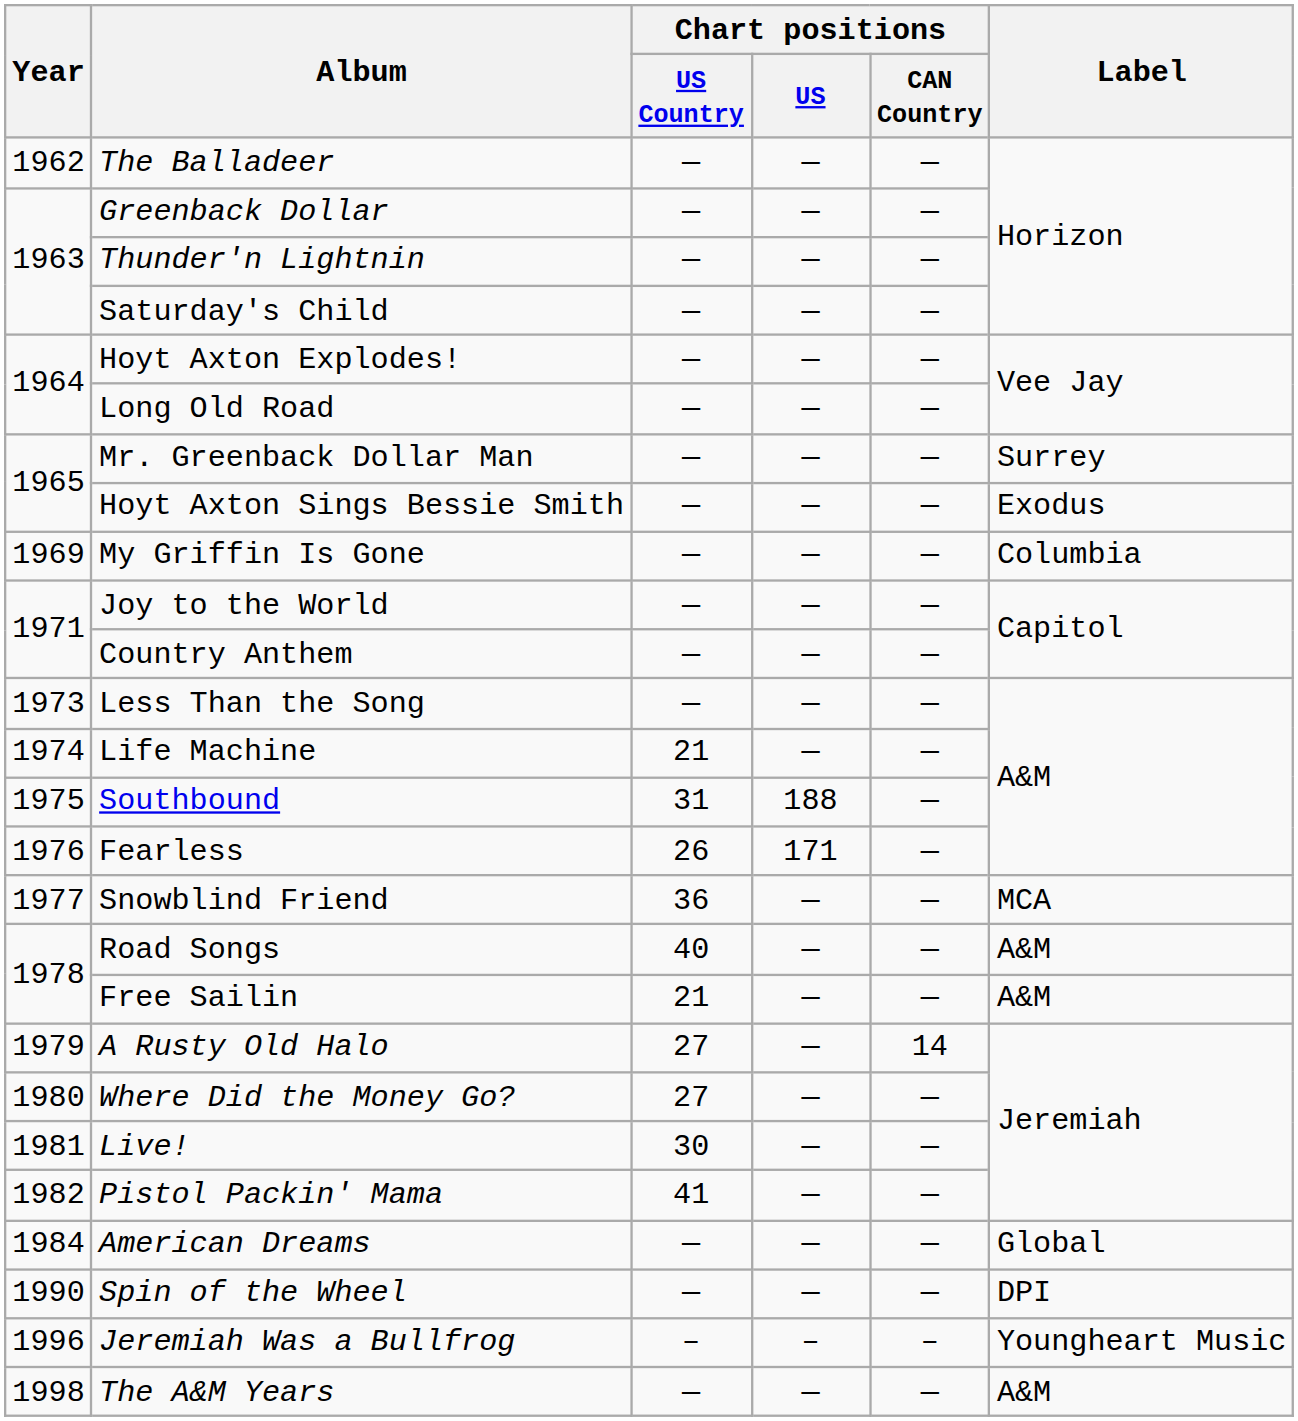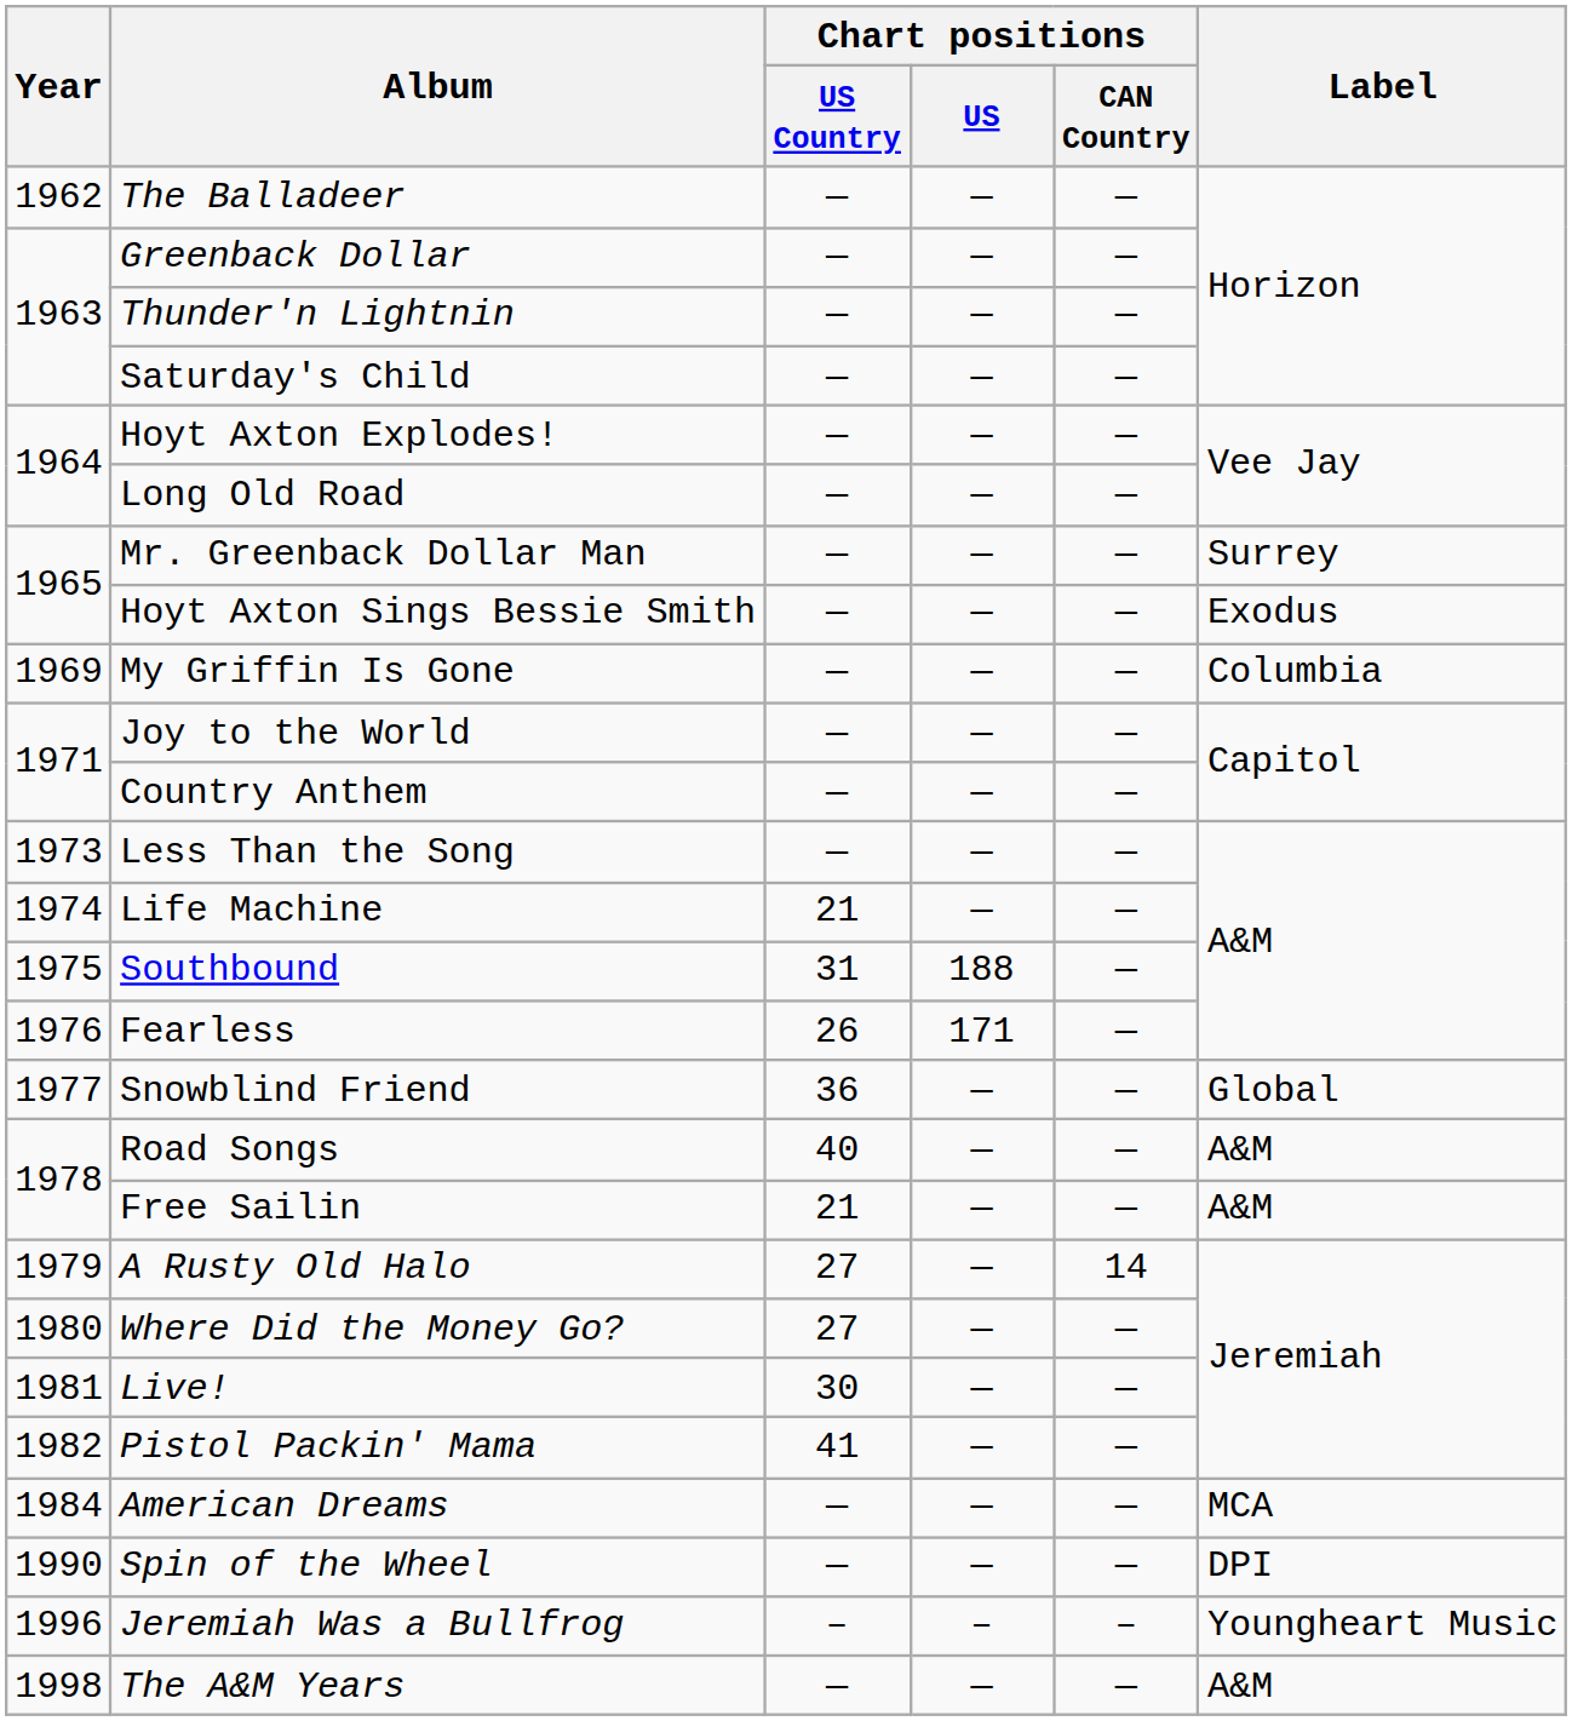 <table class="wikitable">
 <tr>
 <th rowspan="2">Year</th>
 <th rowspan="2">Album</th>
 <th colspan="3">Chart positions</th>
 <th rowspan="2">Label</th>
 </tr>
 <tr>
 <th style="width:45px;"><small><a href='#'>US Country</a></small></th>
 <th style="width:45px;"><small><a href='#'>US</a></small></th>
 <th style="width:45px;"><small>CAN Country</small></th>
 </tr>
 <tr>
 <td>1962</td>
 <td><em>The Balladeer</em></td>
 <td style="text-align:center;">—</td>
 <td style="text-align:center;">—</td>
 <td style="text-align:center;">—</td>
 <td rowspan="4">Horizon</td>
 </tr>
 <tr>
 <td rowspan="3">1963</td>
 <td><em>Greenback Dollar</em></td>
 <td style="text-align:center;">—</td>
 <td style="text-align:center;">—</td>
 <td style="text-align:center;">—</td>
 </tr>
 <tr>
 <td><em>Thunder'n Lightnin<strong></td>
 <td style="text-align:center;">—</td>
 <td style="text-align:center;">—</td>
 <td style="text-align:center;">—</td>
 </tr>
 <tr>
 <td></em>Saturday's Child<em></td>
 <td style="text-align:center;">—</td>
 <td style="text-align:center;">—</td>
 <td style="text-align:center;">—</td>
 </tr>
 <tr>
 <td rowspan="2">1964</td>
 <td></em>Hoyt Axton Explodes!<em></td>
 <td style="text-align:center;">—</td>
 <td style="text-align:center;">—</td>
 <td style="text-align:center;">—</td>
 <td rowspan="2">Vee Jay</td>
 </tr>
 <tr>
 <td></em>Long Old Road<em></td>
 <td style="text-align:center;">—</td>
 <td style="text-align:center;">—</td>
 <td style="text-align:center;">—</td>
 </tr>
 <tr>
 <td rowspan="2">1965</td>
 <td></em>Mr. Greenback Dollar Man<em></td>
 <td style="text-align:center;">—</td>
 <td style="text-align:center;">—</td>
 <td style="text-align:center;">—</td>
 <td>Surrey</td>
 </tr>
 <tr>
 <td></em>Hoyt Axton Sings Bessie Smith<em></td>
 <td style="text-align:center;">—</td>
 <td style="text-align:center;">—</td>
 <td style="text-align:center;">—</td>
 <td>Exodus</td>
 </tr>
 <tr>
 <td>1969</td>
 <td></em>My Griffin Is Gone<em></td>
 <td style="text-align:center;">—</td>
 <td style="text-align:center;">—</td>
 <td style="text-align:center;">—</td>
 <td>Columbia</td>
 </tr>
 <tr>
 <td rowspan="2">1971</td>
 <td></em>Joy to the World<em></td>
 <td style="text-align:center;">—</td>
 <td style="text-align:center;">—</td>
 <td style="text-align:center;">—</td>
 <td rowspan="2">Capitol</td>
 </tr>
 <tr>
 <td></em>Country Anthem<em></td>
 <td style="text-align:center;">—</td>
 <td style="text-align:center;">—</td>
 <td style="text-align:center;">—</td>
 </tr>
 <tr>
 <td>1973</td>
 <td></em>Less Than the Song<em></td>
 <td style="text-align:center;">—</td>
 <td style="text-align:center;">—</td>
 <td style="text-align:center;">—</td>
 <td rowspan="4">A&M</td>
 </tr>
 <tr>
 <td>1974</td>
 <td></em>Life Machine<em></td>
 <td style="text-align:center;">21</td>
 <td style="text-align:center;">—</td>
 <td style="text-align:center;">—</td>
 </tr>
 <tr>
 <td>1975</td>
 <td></em><a href='#'>Southbound</a><em></td>
 <td style="text-align:center;">31</td>
 <td style="text-align:center;">188</td>
 <td style="text-align:center;">—</td>
 </tr>
 <tr>
 <td>1976</td>
 <td></em>Fearless<em></td>
 <td style="text-align:center;">26</td>
 <td style="text-align:center;">171</td>
 <td style="text-align:center;">—</td>
 </tr>
 <tr>
 <td>1977</td>
 <td></em>Snowblind Friend<em></td>
 <td style="text-align:center;">36</td>
 <td style="text-align:center;">—</td>
 <td style="text-align:center;">—</td>
-<td>MCA</td>
+<td>Global</td>
 </tr>
 <tr>
 <td rowspan="2">1978</td>
 <td></em>Road Songs<em></td>
 <td style="text-align:center;">40</td>
 <td style="text-align:center;">—</td>
 <td style="text-align:center;">—</td>
 <td>A&M</td>
 </tr>
 <tr>
 <td></em>Free Sailin</strong></td>
 <td style="text-align:center;">21</td>
 <td style="text-align:center;">—</td>
 <td style="text-align:center;">—</td>
 <td>A&M</td>
 </tr>
 <tr>
 <td>1979</td>
 <td><em>A Rusty Old Halo</em></td>
 <td style="text-align:center;">27</td>
 <td style="text-align:center;">—</td>
 <td style="text-align:center;">14</td>
 <td rowspan="4">Jeremiah</td>
 </tr>
 <tr>
 <td>1980</td>
 <td><em>Where Did the Money Go?</em></td>
 <td style="text-align:center;">27</td>
 <td style="text-align:center;">—</td>
 <td style="text-align:center;">—</td>
 </tr>
 <tr>
 <td>1981</td>
 <td><em>Live!</em></td>
 <td style="text-align:center;">30</td>
 <td style="text-align:center;">—</td>
 <td style="text-align:center;">—</td>
 </tr>
 <tr>
 <td>1982</td>
 <td><em>Pistol Packin' Mama</em></td>
 <td style="text-align:center;">41</td>
 <td style="text-align:center;">—</td>
 <td style="text-align:center;">—</td>
 </tr>
 <tr>
 <td>1984</td>
 <td><em>American Dreams</em></td>
 <td style="text-align:center;">—</td>
 <td style="text-align:center;">—</td>
 <td style="text-align:center;">—</td>
-<td>Global</td>
+<td>MCA</td>
 </tr>
 <tr>
 <td>1990</td>
 <td><em>Spin of the Wheel</em></td>
 <td style="text-align:center;">—</td>
 <td style="text-align:center;">—</td>
 <td style="text-align:center;">—</td>
 <td>DPI</td>
 </tr>
 <tr>
 <td>1996</td>
 <td><em>Jeremiah Was a Bullfrog</em></td>
 <td style="text-align:center;">–</td>
 <td style="text-align:center;">–</td>
 <td style="text-align:center;">–</td>
 <td>Youngheart Music</td>
 </tr>
 <tr>
 <td>1998</td>
 <td><em>The A&M Years</em></td>
 <td style="text-align:center;">—</td>
 <td style="text-align:center;">—</td>
 <td style="text-align:center;">—</td>
 <td>A&M</td>
 </tr>
 </table>
